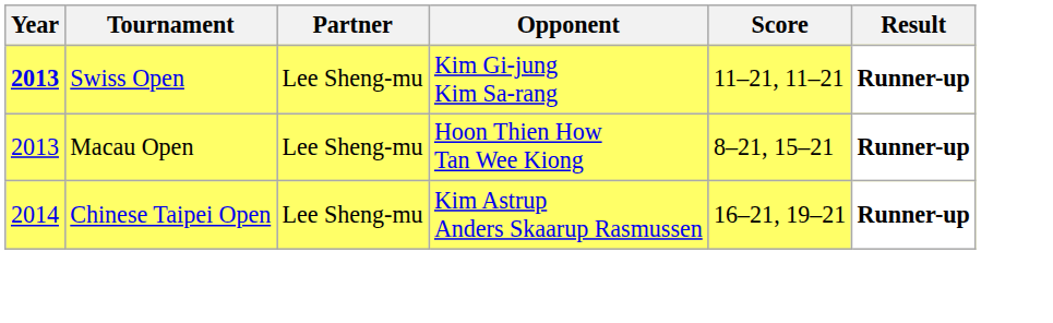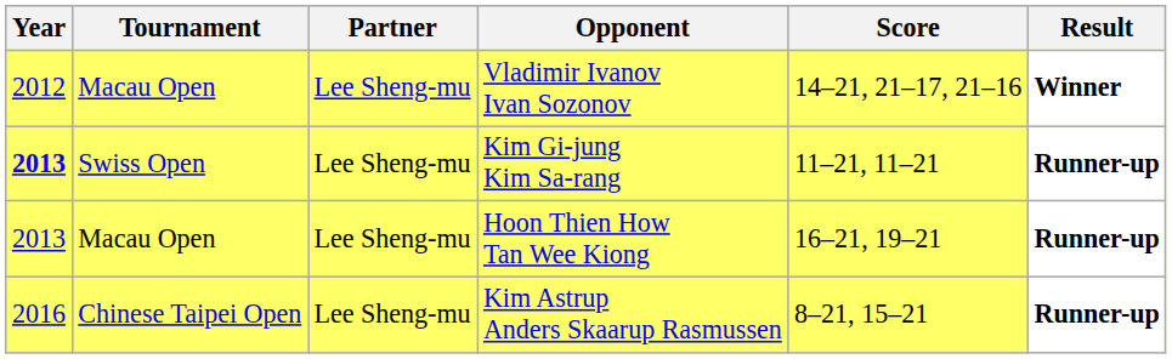 <table class="sortable wikitable" style="font-size: 90%;">
 <tr>
 <th>Year</th>
 <th>Tournament</th>
 <th>Partner</th>
 <th>Opponent</th>
 <th>Score</th>
 <th>Result</th>
+</tr>
+<tr style="background:#FFFF67">
+<td align="center"><a href='#'>2012</a></td>
+<td align="left"><a href='#'>Macau Open</a></td>
+<td align="left"> <a href='#'>Lee Sheng-mu</a></td>
+<td align="left"> <a href='#'>Vladimir Ivanov</a><br> <a href='#'>Ivan Sozonov</a></td>
+<td align="left">14–21, 21–17, 21–16</td>
+<td style="text-align:left; background:white"> <strong>Winner</strong></td>
 </tr>
 <tr style="background:#FFFF67">
 <td align="center"><strong><a href='#'>2013</a></strong></td>
 <td align="left"><a href='#'>Swiss Open</a></td>
 <td align="left"> Lee Sheng-mu</td>
 <td align="left"> <a href='#'>Kim Gi-jung</a><br> <a href='#'>Kim Sa-rang</a></td>
 <td align="left">11–21, 11–21</td>
 <td style="text-align:left; background:white"> <strong>Runner-up</strong></td>
 </tr>
 <tr style="background:#FFFF67">
 <td align="center"><a href='#'>2013</a></td>
 <td align="left">Macau Open</td>
 <td align="left"> Lee Sheng-mu</td>
 <td align="left"> <a href='#'>Hoon Thien How</a><br> <a href='#'>Tan Wee Kiong</a></td>
+<td align="left">16–21, 19–21</td>
+<td style="text-align:left; background:white"> <strong>Runner-up</strong></td>
+</tr>
+<tr style="background:#FFFF67">
+<td align="center"><a href='#'>2016</a></td>
+<td align="left"><a href='#'>Chinese Taipei Open</a></td>
+<td align="left"> Lee Sheng-mu</td>
+<td align="left"> <a href='#'>Kim Astrup</a><br> <a href='#'>Anders Skaarup Rasmussen</a></td>
 <td align="left">8–21, 15–21</td>
 <td style="text-align:left; background:white"> <strong>Runner-up</strong></td>
 </tr>
-<tr style="background:#FFFF67">
-<td align="center"><a href='#'>2014</a></td>
-<td align="left"><a href='#'>Chinese Taipei Open</a></td>
-<td align="left"> Lee Sheng-mu</td>
-<td align="left"> <a href='#'>Kim Astrup</a><br> <a href='#'>Anders Skaarup Rasmussen</a></td>
-<td align="left">16–21, 19–21</td>
-<td style="text-align:left; background:white"> <strong>Runner-up</strong></td>
-</tr>
 </table>
